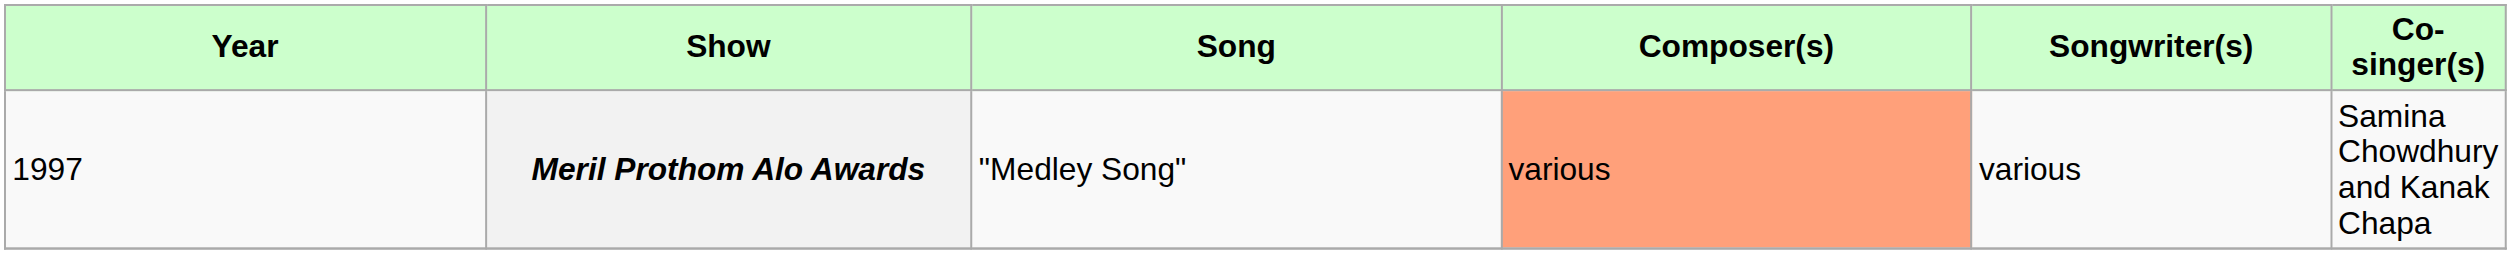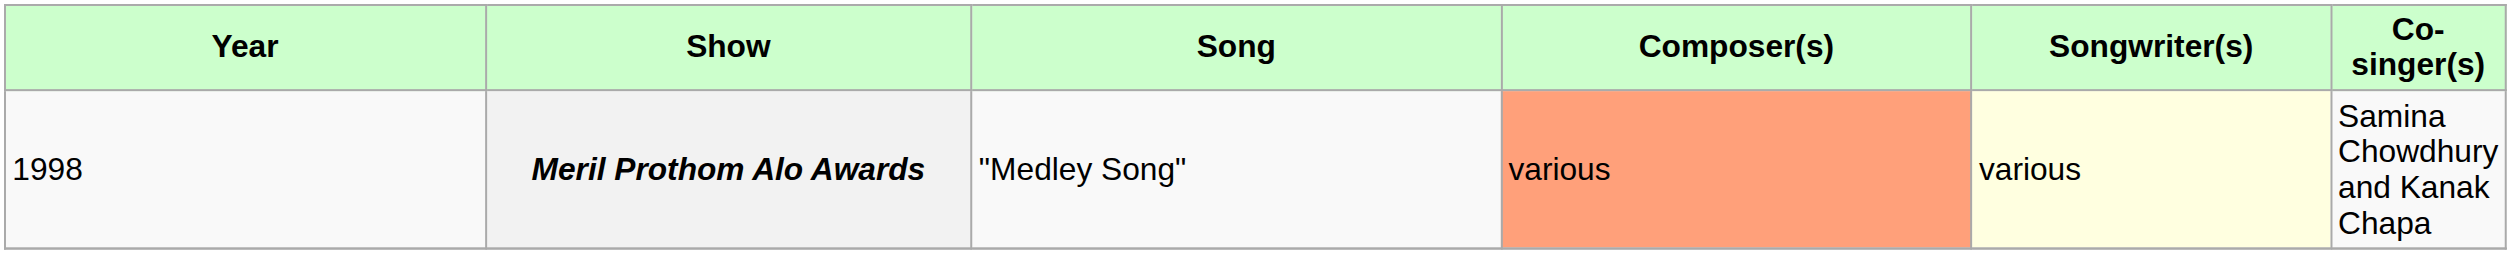 <table class="wikitable plainrowheaders" width="100%" textcolor:#000;">
 <tr style="background:#cfc; text-align:center;">
 <td scope="col" width=21%><strong>Year</strong></td>
 <td scope="col" width=21%><strong>Show</strong></td>
 <td scope="col" width=23%><strong>Song</strong></td>
 <td scope="col" width=20%><strong>Composer(s)</strong></td>
 <td scope="col" width=20%><strong>Songwriter(s)</strong></td>
 <td scope="col" width=20%><strong>Co-singer(s)</strong></td>
 </tr>
 <tr>
-<td>1997</td>
+<td>1998</td>
 <th><em>Meril Prothom Alo Awards</em></th>
 <td>"Medley Song"</td>
 <td style="background: lightsalmon;">various</td>
-<td>various</td>
+<td style="background: lightyellow;">various</td>
 <td>Samina Chowdhury and Kanak Chapa</td>
 </tr>
 <tr>
 </tr>
 </table>
